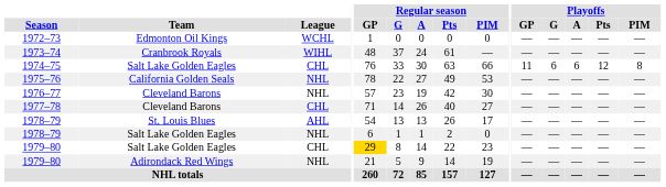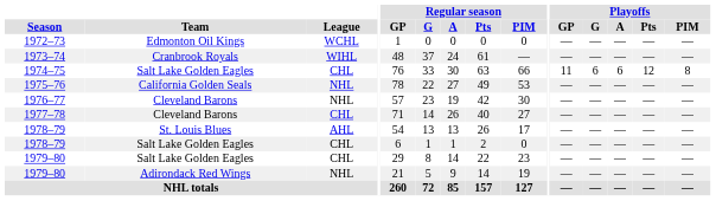 <table border="0" cellpadding="1" cellspacing="0" style="text-align:center; width:60em">
 <tr bgcolor="#e0e0e0">
 <th colspan="3" bgcolor="#ffffff"></th>
 <th rowspan="99" bgcolor="#ffffff"></th>
 <th colspan="5"><a href='#'>Regular season</a></th>
 <th rowspan="99" bgcolor="#ffffff"></th>
 <th colspan="5"><a href='#'>Playoffs</a></th>
 </tr>
 <tr bgcolor="#e0e0e0">
 <th><a href='#'>Season</a></th>
 <th>Team</th>
 <th>League</th>
 <th>GP</th>
 <th><a href='#'>G</a></th>
 <th><a href='#'>A</a></th>
 <th><a href='#'>Pts</a></th>
 <th><a href='#'>PIM</a></th>
 <th>GP</th>
 <th>G</th>
 <th>A</th>
 <th>Pts</th>
 <th>PIM</th>
 </tr>
 <tr>
 <td><a href='#'>1972–73</a></td>
 <td><a href='#'>Edmonton Oil Kings</a></td>
 <td><a href='#'>WCHL</a></td>
 <td>1</td>
 <td>0</td>
 <td>0</td>
 <td>0</td>
 <td>0</td>
 <td>—</td>
 <td>—</td>
 <td>—</td>
 <td>—</td>
 <td>—</td>
 </tr>
 <tr bgcolor="#f0f0f0">
 <td><a href='#'>1973–74</a></td>
 <td><a href='#'>Cranbrook Royals</a></td>
 <td><a href='#'>WIHL</a></td>
 <td>48</td>
 <td>37</td>
 <td>24</td>
 <td>61</td>
 <td>—</td>
 <td>—</td>
 <td>—</td>
 <td>—</td>
 <td>—</td>
 <td>—</td>
 </tr>
 <tr>
 <td><a href='#'>1974–75</a></td>
 <td><a href='#'>Salt Lake Golden Eagles</a></td>
 <td><a href='#'>CHL</a></td>
 <td>76</td>
 <td>33</td>
 <td>30</td>
 <td>63</td>
 <td>66</td>
 <td>11</td>
 <td>6</td>
 <td>6</td>
 <td>12</td>
 <td>8</td>
 </tr>
 <tr bgcolor="#f0f0f0">
 <td><a href='#'>1975–76</a></td>
 <td><a href='#'>California Golden Seals</a></td>
 <td><a href='#'>NHL</a></td>
 <td>78</td>
 <td>22</td>
 <td>27</td>
 <td>49</td>
 <td>53</td>
 <td>—</td>
 <td>—</td>
 <td>—</td>
 <td>—</td>
 <td>—</td>
 </tr>
 <tr>
 <td><a href='#'>1976–77</a></td>
 <td><a href='#'>Cleveland Barons</a></td>
 <td>NHL</td>
 <td>57</td>
 <td>23</td>
 <td>19</td>
 <td>42</td>
 <td>30</td>
 <td>—</td>
 <td>—</td>
 <td>—</td>
 <td>—</td>
 <td>—</td>
 </tr>
 <tr bgcolor="#f0f0f0">
 <td><a href='#'>1977–78</a></td>
 <td>Cleveland Barons</td>
 <td><a href='#'>CHL</a></td>
 <td>71</td>
 <td>14</td>
 <td>26</td>
 <td>40</td>
 <td>27</td>
 <td>—</td>
 <td>—</td>
 <td>—</td>
 <td>—</td>
 <td>—</td>
 </tr>
 <tr>
 <td><a href='#'>1978–79</a></td>
 <td><a href='#'>St. Louis Blues</a></td>
 <td><a href='#'>AHL</a></td>
 <td>54</td>
 <td>13</td>
 <td>13</td>
 <td>26</td>
 <td>17</td>
 <td>—</td>
 <td>—</td>
 <td>—</td>
 <td>—</td>
 <td>—</td>
 </tr>
 <tr bgcolor="#f0f0f0">
 <td><a href='#'>1978–79</a></td>
 <td>Salt Lake Golden Eagles</td>
-<td>NHL</td>
+<td>CHL</td>
 <td>6</td>
 <td>1</td>
 <td>1</td>
 <td>2</td>
 <td>0</td>
 <td>—</td>
 <td>—</td>
 <td>—</td>
 <td>—</td>
 <td>—</td>
 </tr>
 <tr>
 <td><a href='#'>1979–80</a></td>
 <td>Salt Lake Golden Eagles</td>
 <td>CHL</td>
-<td style="background: gold;">29</td>
+<td>29</td>
 <td>8</td>
 <td>14</td>
 <td>22</td>
 <td>23</td>
 <td>—</td>
 <td>—</td>
 <td>—</td>
 <td>—</td>
 <td>—</td>
 </tr>
 <tr bgcolor="#f0f0f0">
 <td><a href='#'>1979–80</a></td>
 <td><a href='#'>Adirondack Red Wings</a></td>
 <td>NHL</td>
 <td>21</td>
 <td>5</td>
 <td>9</td>
 <td>14</td>
 <td>19</td>
 <td>—</td>
 <td>—</td>
 <td>—</td>
 <td>—</td>
 <td>—</td>
 </tr>
 <tr>
 </tr>
 <tr ALIGN="center" bgcolor="#e0e0e0">
 <th colspan="3">NHL totals</th>
 <th ALIGN="center">260</th>
 <th ALIGN="center">72</th>
 <th ALIGN="center">85</th>
 <th ALIGN="center">157</th>
 <th ALIGN="center">127</th>
 <th ALIGN="center">—</th>
 <th ALIGN="center">—</th>
 <th ALIGN="center">—</th>
 <th ALIGN="center">—</th>
 <th ALIGN="center">—</th>
 </tr>
 </table>
